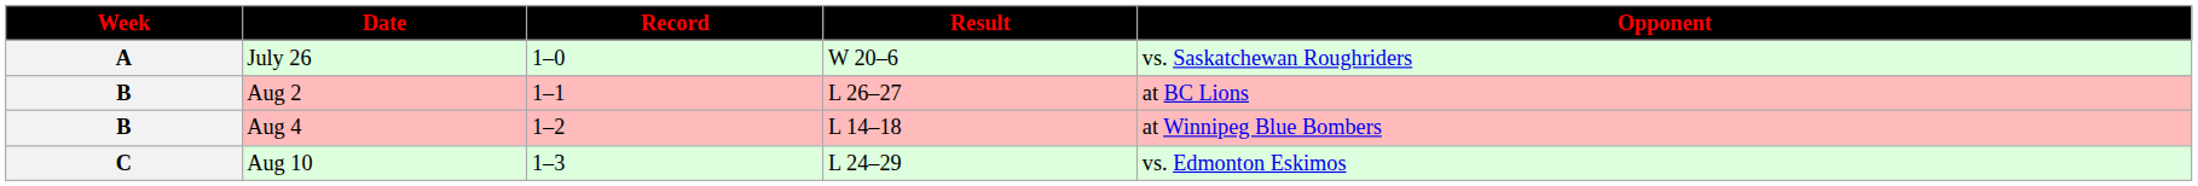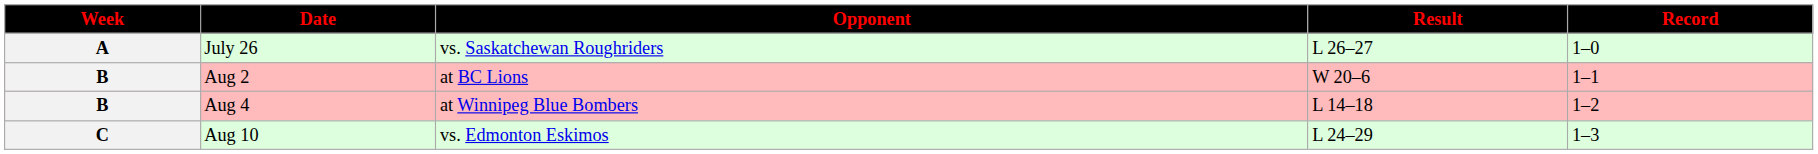 <table class="wikitable" width="80%">
 <tr align="center"  style="background:black;color:red;">
 <td><strong>Week</strong></td>
 <td><strong>Date</strong></td>
+<td><strong>Opponent</strong></td>
+<td><strong>Result</strong></td>
 <td><strong>Record</strong></td>
-<td><strong>Result</strong></td>
-<td><strong>Opponent</strong></td>
 </tr>
 <tr style="background:#ddffdd">
 <th>A</th>
 <td>July 26</td>
+<td>vs. <a href='#'>Saskatchewan Roughriders</a></td>
+<td>L 26–27</td>
 <td>1–0</td>
-<td>W 20–6</td>
-<td>vs. <a href='#'>Saskatchewan Roughriders</a></td>
 </tr>
 <tr style="background:#ffbbbb">
 <th>B</th>
 <td>Aug 2</td>
+<td>at <a href='#'>BC Lions</a></td>
+<td>W 20–6</td>
 <td>1–1</td>
-<td>L 26–27</td>
-<td>at <a href='#'>BC Lions</a></td>
 </tr>
 <tr style="background:#ffbbbb">
 <th>B</th>
 <td>Aug 4</td>
+<td>at <a href='#'>Winnipeg Blue Bombers</a></td>
+<td>L 14–18</td>
 <td>1–2</td>
-<td>L 14–18</td>
-<td>at <a href='#'>Winnipeg Blue Bombers</a></td>
 </tr>
 <tr style="background:#ddffdd">
 <th>C</th>
 <td>Aug 10</td>
+<td>vs. <a href='#'>Edmonton Eskimos</a></td>
+<td>L 24–29</td>
 <td>1–3</td>
-<td>L 24–29</td>
-<td>vs. <a href='#'>Edmonton Eskimos</a></td>
 </tr>
 </table>
